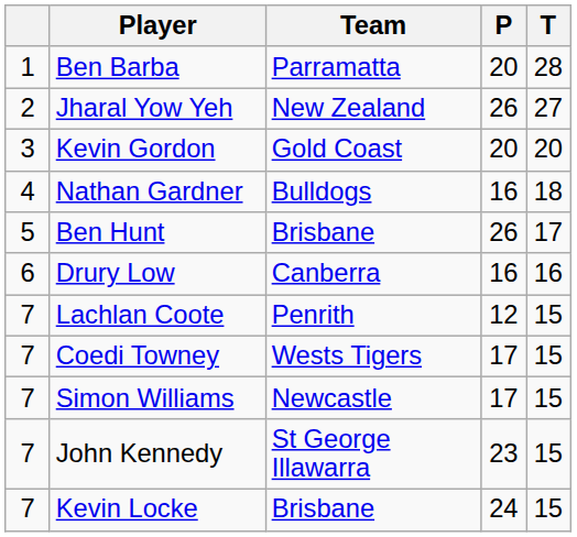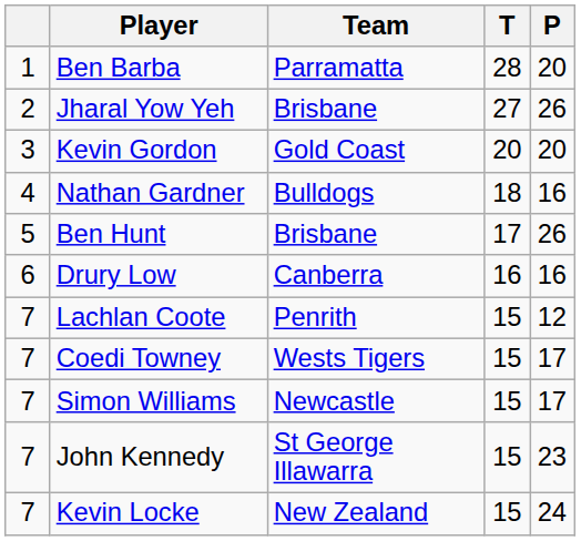 <table class="wikitable" style="text-align:center;">
 <tr>
 <th width=20 abbr="Position"></th>
 <th width=125>Player</th>
 <th width=125>Team</th>
+<th width=20>T</th>
 <th width=20>P</th>
-<th width=20>T</th>
 </tr>
 <tr>
 <td>1</td>
 <td style="text-align:left;"><a href='#'>Ben Barba</a></td>
 <td style="text-align:left;"> <a href='#'>Parramatta</a></td>
+<td>28</td>
 <td>20</td>
-<td>28</td>
 </tr>
 <tr>
 <td>2</td>
 <td style="text-align:left;"><a href='#'>Jharal Yow Yeh</a></td>
-<td style="text-align:left;"> <a href='#'>New Zealand</a></td>
+<td style="text-align:left;"> <a href='#'>Brisbane</a></td>
+<td>27</td>
 <td>26</td>
-<td>27</td>
 </tr>
 <tr>
 <td>3</td>
 <td style="text-align:left;"><a href='#'>Kevin Gordon</a></td>
 <td style="text-align:left;"> <a href='#'>Gold Coast</a></td>
 <td>20</td>
 <td>20</td>
 </tr>
 <tr>
 <td>4</td>
 <td style="text-align:left;"><a href='#'>Nathan Gardner</a></td>
 <td style="text-align:left;"> <a href='#'>Bulldogs</a></td>
+<td>18</td>
 <td>16</td>
-<td>18</td>
 </tr>
 <tr>
 <td>5</td>
 <td style="text-align:left;"><a href='#'>Ben Hunt</a></td>
 <td style="text-align:left;"> <a href='#'>Brisbane</a></td>
+<td>17</td>
 <td>26</td>
-<td>17</td>
 </tr>
 <tr>
 <td>6</td>
 <td style="text-align:left;"><a href='#'>Drury Low</a></td>
 <td style="text-align:left;"> <a href='#'>Canberra</a></td>
 <td>16</td>
 <td>16</td>
 </tr>
 <tr>
 <td>7</td>
 <td style="text-align:left;"><a href='#'>Lachlan Coote</a></td>
 <td style="text-align:left;"> <a href='#'>Penrith</a></td>
+<td>15</td>
 <td>12</td>
-<td>15</td>
 </tr>
 <tr>
 <td>7</td>
 <td style="text-align:left;"><a href='#'>Coedi Towney</a></td>
 <td style="text-align:left;"> <a href='#'>Wests Tigers</a></td>
+<td>15</td>
 <td>17</td>
-<td>15</td>
 </tr>
 <tr>
 <td>7</td>
 <td style="text-align:left;"><a href='#'>Simon Williams</a></td>
 <td style="text-align:left;"> <a href='#'>Newcastle</a></td>
+<td>15</td>
 <td>17</td>
-<td>15</td>
 </tr>
 <tr>
 <td>7</td>
 <td style="text-align:left;">John Kennedy</td>
 <td style="text-align:left;"> <a href='#'>St George Illawarra</a></td>
+<td>15</td>
 <td>23</td>
-<td>15</td>
 </tr>
 <tr>
 <td>7</td>
 <td style="text-align:left;"><a href='#'>Kevin Locke</a></td>
-<td style="text-align:left;"> <a href='#'>Brisbane</a></td>
+<td style="text-align:left;"> <a href='#'>New Zealand</a></td>
+<td>15</td>
 <td>24</td>
-<td>15</td>
 </tr>
 </table>
